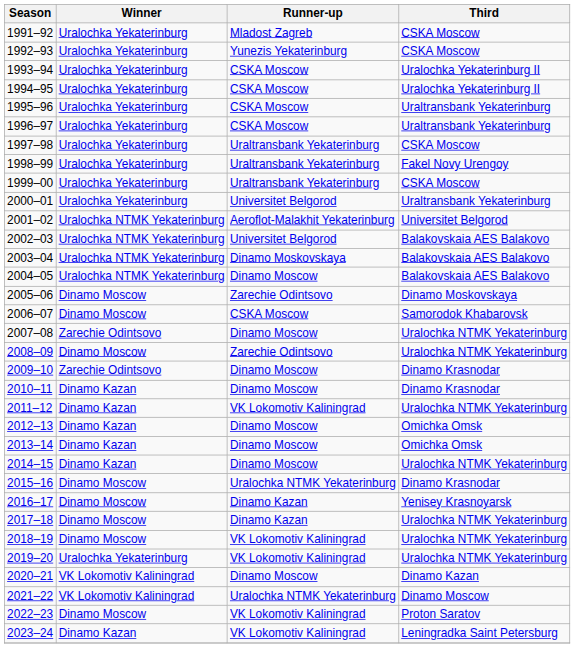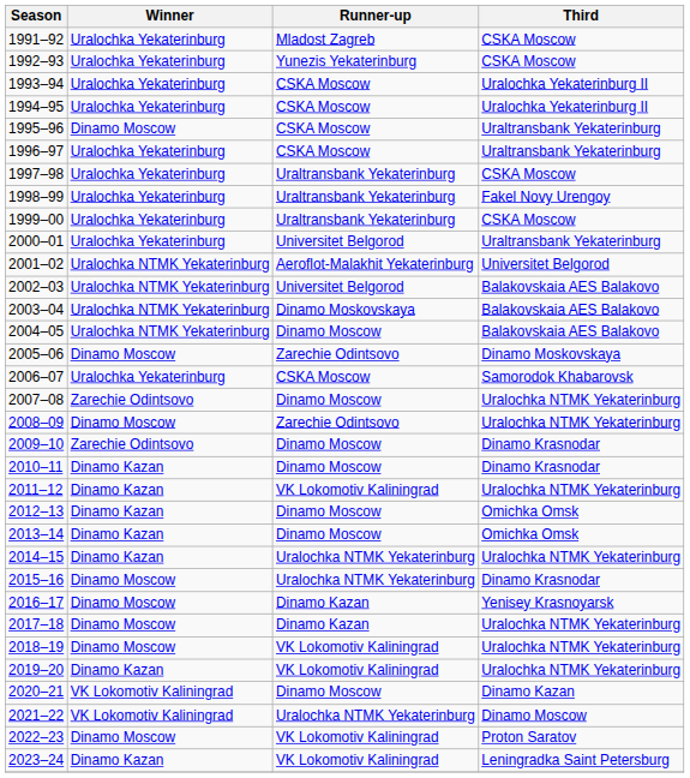 <table class="wikitable">
 <tr>
 <th>Season</th>
 <th>Winner</th>
 <th>Runner-up</th>
 <th>Third</th>
 </tr>
 <tr>
 <td>1991–92</td>
 <td><a href='#'>Uralochka Yekaterinburg</a></td>
 <td><a href='#'>Mladost Zagreb</a></td>
 <td><a href='#'>CSKA Moscow</a></td>
 </tr>
 <tr>
 <td>1992–93</td>
 <td><a href='#'>Uralochka Yekaterinburg</a></td>
 <td><a href='#'>Yunezis Yekaterinburg</a></td>
 <td><a href='#'>CSKA Moscow</a></td>
 </tr>
 <tr>
 <td>1993–94</td>
 <td><a href='#'>Uralochka Yekaterinburg</a></td>
 <td><a href='#'>CSKA Moscow</a></td>
 <td><a href='#'>Uralochka Yekaterinburg II</a></td>
 </tr>
 <tr>
 <td>1994–95</td>
 <td><a href='#'>Uralochka Yekaterinburg</a></td>
 <td><a href='#'>CSKA Moscow</a></td>
 <td><a href='#'>Uralochka Yekaterinburg II</a></td>
 </tr>
 <tr>
 <td>1995–96</td>
-<td><a href='#'>Uralochka Yekaterinburg</a></td>
+<td><a href='#'>Dinamo Moscow</a></td>
 <td><a href='#'>CSKA Moscow</a></td>
 <td><a href='#'>Uraltransbank Yekaterinburg</a></td>
 </tr>
 <tr>
 <td>1996–97</td>
 <td><a href='#'>Uralochka Yekaterinburg</a></td>
 <td><a href='#'>CSKA Moscow</a></td>
 <td><a href='#'>Uraltransbank Yekaterinburg</a></td>
 </tr>
 <tr>
 <td>1997–98</td>
 <td><a href='#'>Uralochka Yekaterinburg</a></td>
 <td><a href='#'>Uraltransbank Yekaterinburg</a></td>
 <td><a href='#'>CSKA Moscow</a></td>
 </tr>
 <tr>
 <td>1998–99</td>
 <td><a href='#'>Uralochka Yekaterinburg</a></td>
 <td><a href='#'>Uraltransbank Yekaterinburg</a></td>
 <td><a href='#'>Fakel Novy Urengoy</a></td>
 </tr>
 <tr>
 <td>1999–00</td>
 <td><a href='#'>Uralochka Yekaterinburg</a></td>
 <td><a href='#'>Uraltransbank Yekaterinburg</a></td>
 <td><a href='#'>CSKA Moscow</a></td>
 </tr>
 <tr>
 <td>2000–01</td>
 <td><a href='#'>Uralochka Yekaterinburg</a></td>
 <td><a href='#'>Universitet Belgorod</a></td>
 <td><a href='#'>Uraltransbank Yekaterinburg</a></td>
 </tr>
 <tr>
 <td>2001–02</td>
 <td><a href='#'>Uralochka NTMK Yekaterinburg</a></td>
 <td><a href='#'>Aeroflot-Malakhit Yekaterinburg</a></td>
 <td><a href='#'>Universitet Belgorod</a></td>
 </tr>
 <tr>
 <td>2002–03</td>
 <td><a href='#'>Uralochka NTMK Yekaterinburg</a></td>
 <td><a href='#'>Universitet Belgorod</a></td>
 <td><a href='#'>Balakovskaia AES Balakovo</a></td>
 </tr>
 <tr>
 <td>2003–04</td>
 <td><a href='#'>Uralochka NTMK Yekaterinburg</a></td>
 <td><a href='#'>Dinamo Moskovskaya</a></td>
 <td><a href='#'>Balakovskaia AES Balakovo</a></td>
 </tr>
 <tr>
 <td>2004–05</td>
 <td><a href='#'>Uralochka NTMK Yekaterinburg</a></td>
 <td><a href='#'>Dinamo Moscow</a></td>
 <td><a href='#'>Balakovskaia AES Balakovo</a></td>
 </tr>
 <tr>
 <td>2005–06</td>
 <td><a href='#'>Dinamo Moscow</a></td>
 <td><a href='#'>Zarechie Odintsovo</a></td>
 <td><a href='#'>Dinamo Moskovskaya</a></td>
 </tr>
 <tr>
 <td>2006–07</td>
-<td><a href='#'>Dinamo Moscow</a></td>
+<td><a href='#'>Uralochka Yekaterinburg</a></td>
 <td><a href='#'>CSKA Moscow</a></td>
 <td><a href='#'>Samorodok Khabarovsk</a></td>
 </tr>
 <tr>
 <td>2007–08</td>
 <td><a href='#'>Zarechie Odintsovo</a></td>
 <td><a href='#'>Dinamo Moscow</a></td>
 <td><a href='#'>Uralochka NTMK Yekaterinburg</a></td>
 </tr>
 <tr>
 <td><a href='#'>2008–09</a></td>
 <td><a href='#'>Dinamo Moscow</a></td>
 <td><a href='#'>Zarechie Odintsovo</a></td>
 <td><a href='#'>Uralochka NTMK Yekaterinburg</a></td>
 </tr>
 <tr>
 <td><a href='#'>2009–10</a></td>
 <td><a href='#'>Zarechie Odintsovo</a></td>
 <td><a href='#'>Dinamo Moscow</a></td>
 <td><a href='#'>Dinamo Krasnodar</a></td>
 </tr>
 <tr>
 <td><a href='#'>2010–11</a></td>
 <td><a href='#'>Dinamo Kazan</a></td>
 <td><a href='#'>Dinamo Moscow</a></td>
 <td><a href='#'>Dinamo Krasnodar</a></td>
 </tr>
 <tr>
 <td><a href='#'>2011–12</a></td>
 <td><a href='#'>Dinamo Kazan</a></td>
 <td><a href='#'>VK Lokomotiv Kaliningrad</a></td>
 <td><a href='#'>Uralochka NTMK Yekaterinburg</a></td>
 </tr>
 <tr>
 <td><a href='#'>2012–13</a></td>
 <td><a href='#'>Dinamo Kazan</a></td>
 <td><a href='#'>Dinamo Moscow</a></td>
 <td><a href='#'>Omichka Omsk</a></td>
 </tr>
 <tr>
 <td><a href='#'>2013–14</a></td>
 <td><a href='#'>Dinamo Kazan</a></td>
 <td><a href='#'>Dinamo Moscow</a></td>
 <td><a href='#'>Omichka Omsk</a></td>
 </tr>
 <tr>
 <td><a href='#'>2014–15</a></td>
 <td><a href='#'>Dinamo Kazan</a></td>
-<td><a href='#'>Dinamo Moscow</a></td>
+<td><a href='#'>Uralochka NTMK Yekaterinburg</a></td>
 <td><a href='#'>Uralochka NTMK Yekaterinburg</a></td>
 </tr>
 <tr>
 <td><a href='#'>2015–16</a></td>
 <td><a href='#'>Dinamo Moscow</a></td>
 <td><a href='#'>Uralochka NTMK Yekaterinburg</a></td>
 <td><a href='#'>Dinamo Krasnodar</a></td>
 </tr>
 <tr>
 <td><a href='#'>2016–17</a></td>
 <td><a href='#'>Dinamo Moscow</a></td>
 <td><a href='#'>Dinamo Kazan</a></td>
 <td><a href='#'>Yenisey Krasnoyarsk</a></td>
 </tr>
 <tr>
 <td><a href='#'>2017–18</a></td>
 <td><a href='#'>Dinamo Moscow</a></td>
 <td><a href='#'>Dinamo Kazan</a></td>
 <td><a href='#'>Uralochka NTMK Yekaterinburg</a></td>
 </tr>
 <tr>
 <td><a href='#'>2018–19</a></td>
 <td><a href='#'>Dinamo Moscow</a></td>
 <td><a href='#'>VK Lokomotiv Kaliningrad</a></td>
 <td><a href='#'>Uralochka NTMK Yekaterinburg</a></td>
 </tr>
 <tr>
 <td><a href='#'>2019–20</a></td>
-<td><a href='#'>Uralochka Yekaterinburg</a></td>
+<td><a href='#'>Dinamo Kazan</a></td>
 <td><a href='#'>VK Lokomotiv Kaliningrad</a></td>
 <td><a href='#'>Uralochka NTMK Yekaterinburg</a></td>
 </tr>
 <tr>
 <td><a href='#'>2020–21</a></td>
 <td><a href='#'>VK Lokomotiv Kaliningrad</a></td>
 <td><a href='#'>Dinamo Moscow</a></td>
 <td><a href='#'>Dinamo Kazan</a></td>
 </tr>
 <tr>
 <td><a href='#'>2021–22</a></td>
 <td><a href='#'>VK Lokomotiv Kaliningrad</a></td>
 <td><a href='#'>Uralochka NTMK Yekaterinburg</a></td>
 <td><a href='#'>Dinamo Moscow</a></td>
 </tr>
 <tr>
 <td><a href='#'>2022–23</a></td>
 <td><a href='#'>Dinamo Moscow</a></td>
 <td><a href='#'>VK Lokomotiv Kaliningrad</a></td>
 <td><a href='#'>Proton Saratov</a></td>
 </tr>
 <tr>
 <td><a href='#'>2023–24</a></td>
 <td><a href='#'>Dinamo Kazan</a></td>
 <td><a href='#'>VK Lokomotiv Kaliningrad</a></td>
 <td><a href='#'>Leningradka Saint Petersburg</a></td>
 </tr>
 <tr>
 </tr>
 </table>
